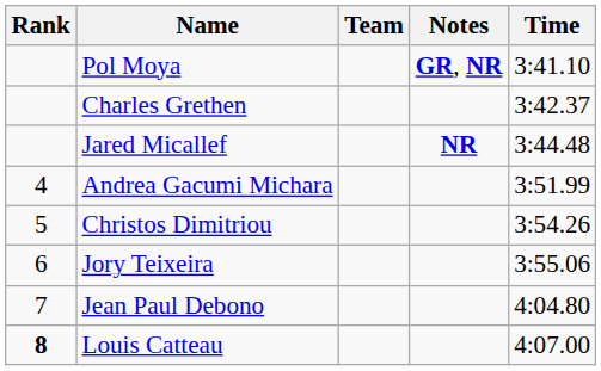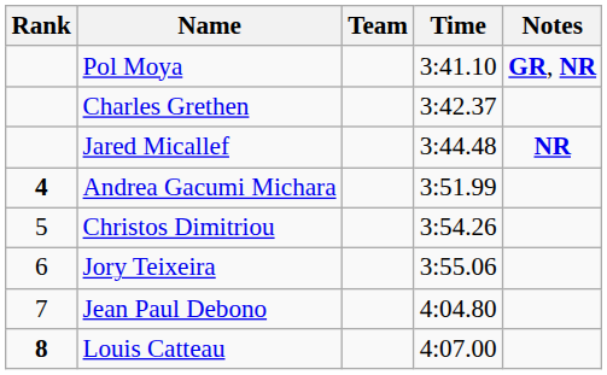 <table class="wikitable sortable" style="text-align:center">
 <tr>
 <th>Rank</th>
 <th>Name</th>
 <th>Team</th>
+<th>Time</th>
 <th>Notes</th>
-<th>Time</th>
 </tr>
 <tr>
 <td></td>
 <td align="left"><a href='#'>Pol Moya</a></td>
 <td align=left></td>
+<td>3:41.10</td>
 <td><strong><a href='#'>GR</a></strong>, <strong><a href='#'>NR</a></strong></td>
-<td>3:41.10</td>
 </tr>
 <tr>
 <td></td>
 <td align="left"><a href='#'>Charles Grethen</a></td>
 <td align=left></td>
+<td>3:42.37</td>
 <td></td>
-<td>3:42.37</td>
 </tr>
 <tr>
 <td></td>
 <td align="left"><a href='#'>Jared Micallef</a></td>
 <td align=left></td>
+<td>3:44.48</td>
 <td><strong><a href='#'>NR</a></strong></td>
-<td>3:44.48</td>
 </tr>
 <tr>
-<td>4</td>
+<td><strong>4</strong></td>
 <td align="left"><a href='#'>Andrea Gacumi Michara</a></td>
 <td align=left></td>
+<td>3:51.99</td>
 <td></td>
-<td>3:51.99</td>
 </tr>
 <tr>
 <td>5</td>
 <td align="left"><a href='#'>Christos Dimitriou</a></td>
 <td align=left></td>
+<td>3:54.26</td>
 <td></td>
-<td>3:54.26</td>
 </tr>
 <tr>
 <td>6</td>
 <td align="left"><a href='#'>Jory Teixeira</a></td>
 <td align=left></td>
+<td>3:55.06</td>
 <td></td>
-<td>3:55.06</td>
 </tr>
 <tr>
 <td>7</td>
 <td align="left"><a href='#'>Jean Paul Debono</a></td>
 <td align=left></td>
+<td>4:04.80</td>
 <td></td>
-<td>4:04.80</td>
 </tr>
 <tr>
 <td><strong>8</strong></td>
 <td align="left"><a href='#'>Louis Catteau</a></td>
 <td align=left></td>
+<td>4:07.00</td>
 <td></td>
-<td>4:07.00</td>
 </tr>
 </table>
